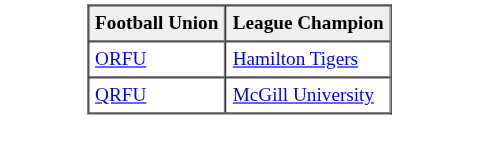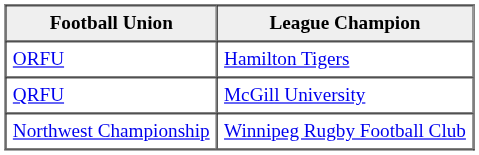 <table border="1" cellpadding="5" cellspacing="0" align="center">
 <tr>
 <th scope="col" style="background:#efefef;">Football Union</th>
 <th scope="col" style="background:#efefef;">League Champion</th>
 </tr>
 <tr>
 <td><a href='#'>ORFU</a></td>
 <td><a href='#'>Hamilton Tigers</a></td>
 </tr>
 <tr>
 <td><a href='#'>QRFU</a></td>
 <td><a href='#'>McGill University</a></td>
 </tr>
 <tr>
+<td><a href='#'>Northwest Championship</a></td>
+<td><a href='#'>Winnipeg Rugby Football Club</a></td>
+</tr>
+<tr>
 </tr>
 </table>
